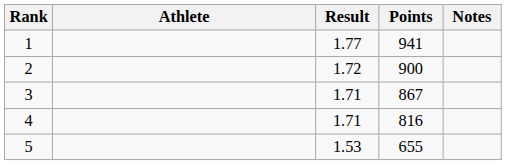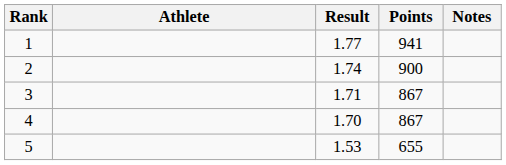 <table class="wikitable" style="text-align:center">
 <tr>
 <th width=40>Rank</th>
 <th width=250>Athlete</th>
 <th width=55>Result</th>
 <th width=55>Points</th>
 <th width=50>Notes</th>
 </tr>
 <tr>
 <td>1</td>
 <td align=left></td>
 <td>1.77</td>
 <td>941</td>
 <td></td>
 </tr>
 <tr>
 <td>2</td>
 <td align=left></td>
-<td>1.72</td>
+<td>1.74</td>
 <td>900</td>
 <td></td>
 </tr>
 <tr>
 <td>3</td>
 <td align=left></td>
 <td>1.71</td>
 <td>867</td>
 <td></td>
 </tr>
 <tr>
 <td>4</td>
 <td align=left></td>
-<td>1.71</td>
-<td>816</td>
+<td>1.70</td>
+<td>867</td>
 <td></td>
 </tr>
 <tr>
 <td>5</td>
 <td align=left></td>
 <td>1.53</td>
 <td>655</td>
 <td></td>
 </tr>
 </table>
